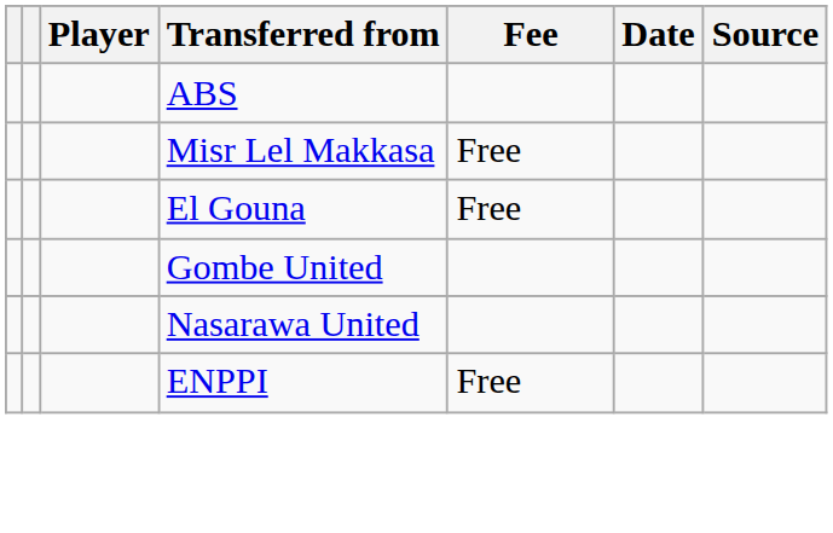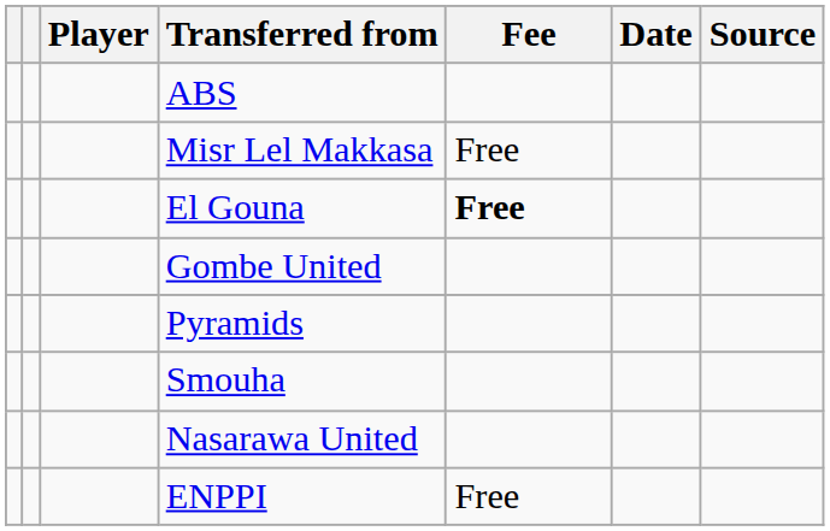 <table class="wikitable plainrowheaders sortable">
 <tr>
 <th></th>
 <th></th>
 <th scope=col>Player</th>
 <th>Transferred from</th>
 <th !scope=col; style="width: 65px;">Fee</th>
 <th scope=col>Date</th>
 <th scope=col>Source</th>
 </tr>
 <tr>
 <td align=center></td>
 <td align=center></td>
 <td></td>
 <td> <a href='#'>ABS</a></td>
 <td></td>
 <td></td>
 <td></td>
 </tr>
 <tr>
 <td align=center></td>
 <td align=center></td>
 <td></td>
 <td> <a href='#'>Misr Lel Makkasa</a></td>
 <td>Free</td>
 <td></td>
 <td></td>
 </tr>
 <tr>
 <td align=center></td>
 <td align=center></td>
 <td></td>
 <td> <a href='#'>El Gouna</a></td>
-<td>Free</td>
+<td><strong>Free</strong></td>
 <td></td>
 <td></td>
 </tr>
 <tr>
 <td align=center></td>
 <td align=center></td>
 <td></td>
 <td> <a href='#'>Gombe United</a></td>
+<td></td>
+<td></td>
+<td></td>
+</tr>
+<tr>
+<td align=center></td>
+<td align=center></td>
+<td></td>
+<td> <a href='#'>Pyramids</a></td>
+<td></td>
+<td></td>
+<td></td>
+</tr>
+<tr>
+<td align=center></td>
+<td align=center></td>
+<td></td>
+<td> <a href='#'>Smouha</a></td>
 <td></td>
 <td></td>
 <td></td>
 </tr>
 <tr>
 <td align=center></td>
 <td align=center></td>
 <td></td>
 <td> <a href='#'>Nasarawa United</a></td>
 <td></td>
 <td></td>
 <td></td>
 </tr>
 <tr>
 <td align=center></td>
 <td align=center></td>
 <td></td>
 <td> <a href='#'>ENPPI</a></td>
 <td>Free</td>
 <td></td>
 <td></td>
 </tr>
 </table>
